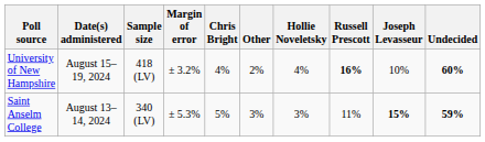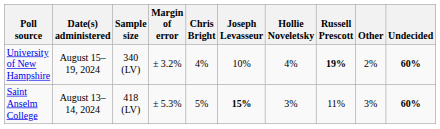 <table class="wikitable" style="font-size:90%;text-align:center;">
 <tr valign=bottom>
 <th>Poll source</th>
 <th>Date(s)<br>administered</th>
 <th>Sample<br>size</th>
 <th>Margin<br>of error</th>
 <th style="width:75px;">Chris<br>Bright</th>
-<th>Other</th>
+<th style="width:75px;">Joseph<br>Levasseur</th>
 <th style="width:75px;">Hollie<br>Noveletsky</th>
 <th style="width:75px;">Russell<br>Prescott</th>
-<th style="width:75px;">Joseph<br>Levasseur</th>
+<th>Other</th>
 <th>Undecided</th>
 </tr>
 <tr>
 <td style="text-align:left;"><a href='#'>University of New Hampshire</a></td>
 <td>August 15–19, 2024</td>
-<td>418 (LV)</td>
+<td>340 (LV)</td>
 <td>± 3.2%</td>
 <td>4%</td>
+<td>10%</td>
+<td>4%</td>
+<td><strong>19%</strong></td>
 <td>2%</td>
-<td>4%</td>
-<td><strong>16%</strong></td>
-<td>10%</td>
 <td><strong>60%</strong></td>
 </tr>
 <tr>
 <td style="text-align:left;"><a href='#'>Saint Anselm College</a></td>
 <td>August 13–14, 2024</td>
-<td>340 (LV)</td>
+<td>418 (LV)</td>
 <td>± 5.3%</td>
 <td>5%</td>
-<td>3%</td>
+<td><strong>15%</strong></td>
 <td>3%</td>
 <td>11%</td>
-<td><strong>15%</strong></td>
-<td><strong>59%</strong></td>
+<td>3%</td>
+<td><strong>60%</strong></td>
 </tr>
 </table>
